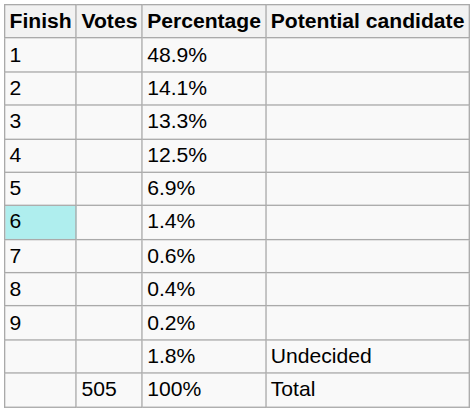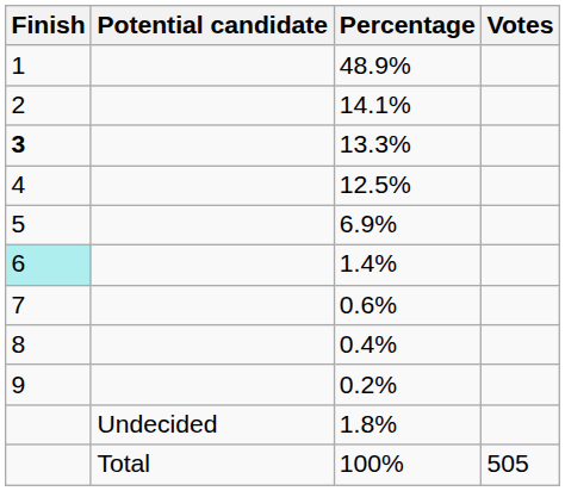 <table class="wikitable sortable">
 <tr>
 <th>Finish</th>
+<th>Potential candidate</th>
+<th>Percentage</th>
 <th>Votes</th>
-<th>Percentage</th>
-<th>Potential candidate</th>
 </tr>
 <tr>
 <td>1</td>
 <td></td>
 <td>48.9%</td>
 <td></td>
 </tr>
 <tr>
 <td>2</td>
 <td></td>
 <td>14.1%</td>
 <td></td>
 </tr>
 <tr>
-<td>3</td>
+<td><strong>3</strong></td>
 <td></td>
 <td>13.3%</td>
 <td></td>
 </tr>
 <tr>
 <td>4</td>
 <td></td>
 <td>12.5%</td>
 <td></td>
 </tr>
 <tr>
 <td>5</td>
 <td></td>
 <td>6.9%</td>
 <td></td>
 </tr>
 <tr>
 <td style="background: paleturquoise;">6</td>
 <td></td>
 <td>1.4%</td>
 <td></td>
 </tr>
 <tr>
 <td>7</td>
 <td></td>
 <td>0.6%</td>
 <td></td>
 </tr>
 <tr>
 <td>8</td>
 <td></td>
 <td>0.4%</td>
 <td></td>
 </tr>
 <tr>
 <td>9</td>
 <td></td>
 <td>0.2%</td>
 <td></td>
 </tr>
 <tr>
 <td></td>
+<td>Undecided</td>
+<td>1.8%</td>
 <td></td>
-<td>1.8%</td>
-<td>Undecided</td>
 </tr>
 <tr>
 <td></td>
+<td>Total</td>
+<td>100%</td>
 <td>505</td>
-<td>100%</td>
-<td>Total</td>
 </tr>
 </table>
